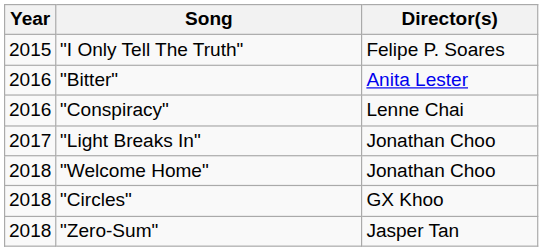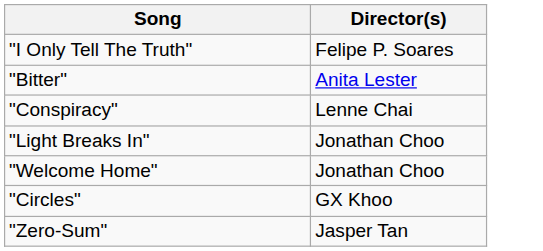 <table class="wikitable">
 <tr>
-<th align="center" width="5">Year</th>
 <th width="250" width="210">Song</th>
 <th width="140">Director(s)</th>
 </tr>
 <tr>
-<td align="center" rowspan="1">2015</td>
 <td>"I Only Tell The Truth"</td>
 <td>Felipe P. Soares</td>
 </tr>
 <tr>
-<td align="center" rowspan="1">2016</td>
 <td>"Bitter"</td>
 <td><a href='#'>Anita Lester</a></td>
 </tr>
 <tr>
-<td>2016</td>
 <td>"Conspiracy"</td>
 <td>Lenne Chai</td>
 </tr>
 <tr>
-<td align="center" rowspan="1">2017</td>
 <td>"Light Breaks In"</td>
 <td>Jonathan Choo</td>
 </tr>
 <tr>
-<td>2018</td>
 <td>"Welcome Home"</td>
 <td>Jonathan Choo</td>
 </tr>
 <tr>
-<td>2018</td>
 <td>"Circles"</td>
 <td>GX Khoo</td>
 </tr>
 <tr>
-<td>2018</td>
 <td>"Zero-Sum"</td>
 <td>Jasper Tan</td>
 </tr>
 </table>
